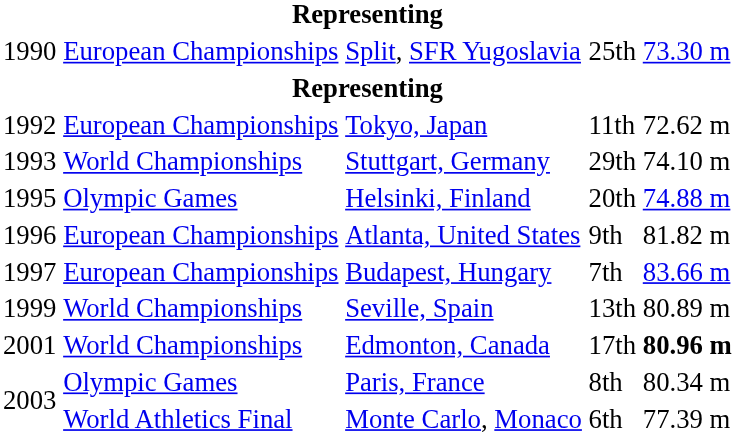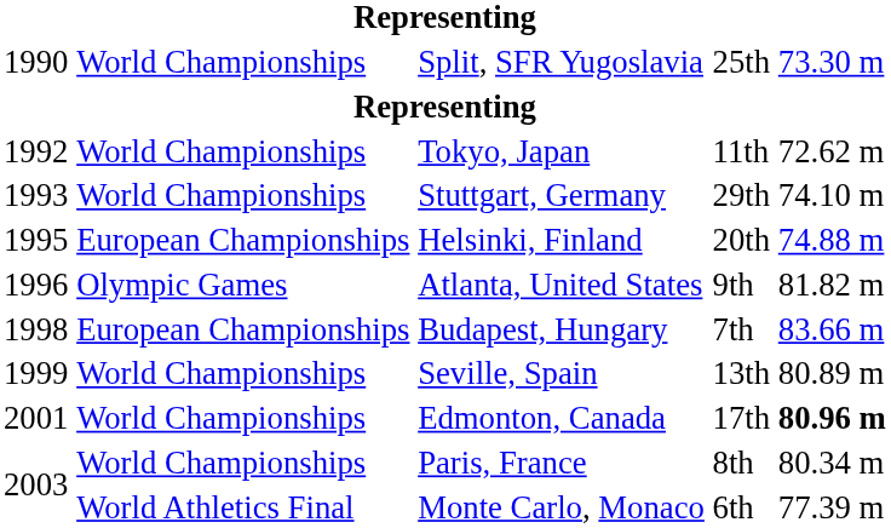 <table>
 <tr>
 <th colspan="5">Representing </th>
 </tr>
 <tr>
 <td>1990</td>
-<td><a href='#'>European Championships</a></td>
+<td><a href='#'>World Championships</a></td>
 <td><a href='#'>Split</a>, <a href='#'>SFR Yugoslavia</a></td>
 <td>25th</td>
 <td><a href='#'>73.30 m</a></td>
 </tr>
 <tr>
 <th colspan="6">Representing </th>
 </tr>
 <tr>
 <td>1992</td>
-<td><a href='#'>European Championships</a></td>
+<td><a href='#'>World Championships</a></td>
 <td><a href='#'>Tokyo, Japan</a></td>
 <td>11th</td>
 <td>72.62 m</td>
 </tr>
 <tr>
 <td>1993</td>
 <td><a href='#'>World Championships</a></td>
 <td><a href='#'>Stuttgart, Germany</a></td>
 <td>29th</td>
 <td>74.10 m</td>
 </tr>
 <tr>
 <td>1995</td>
-<td><a href='#'>Olympic Games</a></td>
+<td><a href='#'>European Championships</a></td>
 <td><a href='#'>Helsinki, Finland</a></td>
 <td>20th</td>
 <td><a href='#'>74.88 m</a></td>
 </tr>
 <tr>
 <td>1996</td>
-<td><a href='#'>European Championships</a></td>
+<td><a href='#'>Olympic Games</a></td>
 <td><a href='#'>Atlanta, United States</a></td>
 <td>9th</td>
 <td>81.82 m</td>
 </tr>
 <tr>
-<td>1997</td>
+<td>1998</td>
 <td><a href='#'>European Championships</a></td>
 <td><a href='#'>Budapest, Hungary</a></td>
 <td>7th</td>
 <td><a href='#'>83.66 m</a></td>
 </tr>
 <tr>
 <td>1999</td>
 <td><a href='#'>World Championships</a></td>
 <td><a href='#'>Seville, Spain</a></td>
 <td>13th</td>
 <td>80.89 m</td>
 </tr>
 <tr>
 <td>2001</td>
 <td><a href='#'>World Championships</a></td>
 <td><a href='#'>Edmonton, Canada</a></td>
 <td>17th</td>
 <td><strong>80.96 m</strong></td>
 </tr>
 <tr>
 <td rowspan=2>2003</td>
-<td><a href='#'>Olympic Games</a></td>
+<td><a href='#'>World Championships</a></td>
 <td><a href='#'>Paris, France</a></td>
 <td>8th</td>
 <td>80.34 m</td>
 </tr>
 <tr>
 <td><a href='#'>World Athletics Final</a></td>
 <td><a href='#'>Monte Carlo</a>, <a href='#'>Monaco</a></td>
 <td>6th</td>
 <td>77.39 m</td>
 </tr>
 </table>
